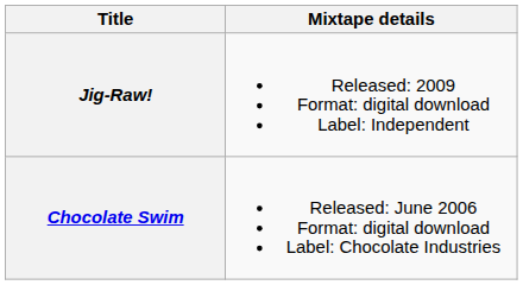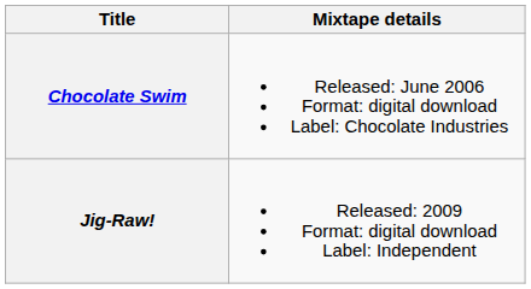 <table class="wikitable plainrowheaders" style="text-align:center;">
 <tr>
 <th style="width:12em;">Title</th>
 <th style="width:16em;">Mixtape details</th>
 </tr>
 <tr>
+<th scope="row"><em><a href='#'>Chocolate Swim</a></em></th>
+<td><br><ul><li>Released: June 2006</li><li>Format: digital download</li><li>Label: Chocolate Industries</li></ul></td>
+</tr>
+<tr>
 <th scope="row"><em>Jig-Raw!</em></th>
 <td><br><ul><li>Released: 2009</li><li>Format: digital download</li><li>Label: Independent</li></ul></td>
 </tr>
-<tr>
-<th scope="row"><em><a href='#'>Chocolate Swim</a></em></th>
-<td><br><ul><li>Released: June 2006</li><li>Format: digital download</li><li>Label: Chocolate Industries</li></ul></td>
-</tr>
 </table>
